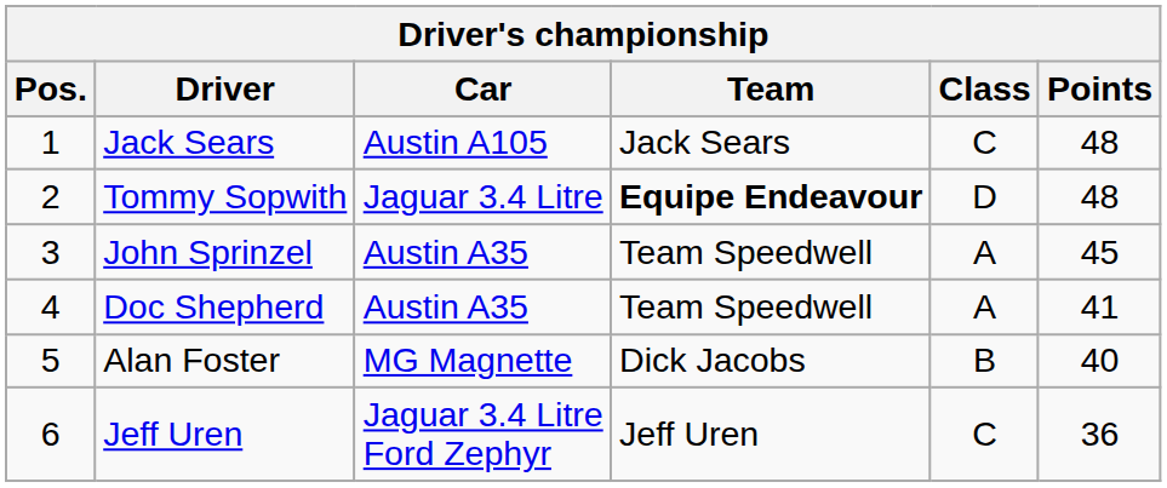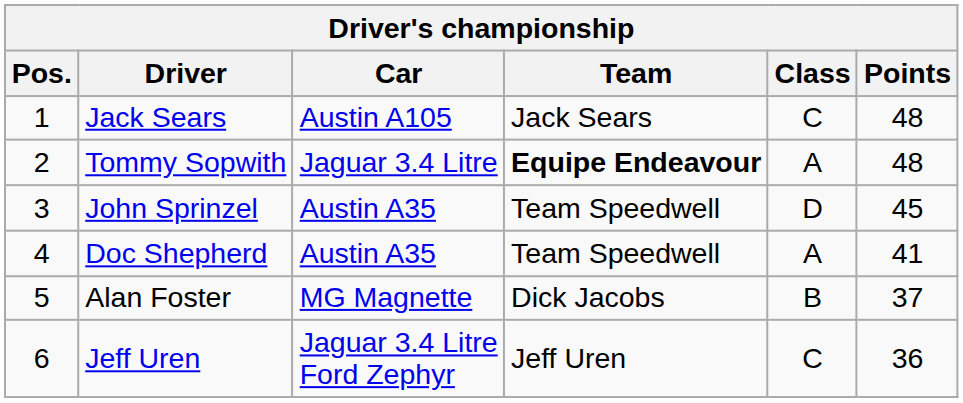 <table class="wikitable" style="font-size: 90%">
 <tr>
 <th colspan=6>Driver's championship</th>
 </tr>
 <tr>
 <th>Pos.</th>
 <th>Driver</th>
 <th>Car</th>
 <th>Team</th>
 <th>Class</th>
 <th>Points</th>
 </tr>
 <tr>
 <td align=center>1</td>
 <td> <a href='#'>Jack Sears</a></td>
 <td><a href='#'>Austin A105</a></td>
 <td>Jack Sears</td>
 <td align=center>C</td>
 <td align=center>48</td>
 </tr>
 <tr>
 <td align=center>2</td>
 <td> <a href='#'>Tommy Sopwith</a></td>
 <td><a href='#'>Jaguar 3.4 Litre</a></td>
 <td><strong>Equipe Endeavour</strong></td>
-<td align=center>D</td>
+<td align=center>A</td>
 <td align=center>48</td>
 </tr>
 <tr>
 <td align=center>3</td>
 <td> <a href='#'>John Sprinzel</a></td>
 <td><a href='#'>Austin A35</a></td>
 <td>Team Speedwell</td>
-<td align=center>A</td>
+<td align=center>D</td>
 <td align=center>45</td>
 </tr>
 <tr>
 <td align=center>4</td>
 <td> <a href='#'>Doc Shepherd</a></td>
 <td><a href='#'>Austin A35</a></td>
 <td>Team Speedwell</td>
 <td align=center>A</td>
 <td align=center>41</td>
 </tr>
 <tr>
 <td align=center>5</td>
 <td> Alan Foster</td>
 <td><a href='#'>MG Magnette</a></td>
 <td>Dick Jacobs</td>
 <td align=center>B</td>
-<td align=center>40</td>
+<td align=center>37</td>
 </tr>
 <tr>
 <td align=center>6</td>
 <td> <a href='#'>Jeff Uren</a></td>
 <td><a href='#'>Jaguar 3.4 Litre</a><br><a href='#'>Ford Zephyr</a></td>
 <td>Jeff Uren</td>
 <td align=center>C</td>
 <td align=center>36</td>
 </tr>
 </table>
